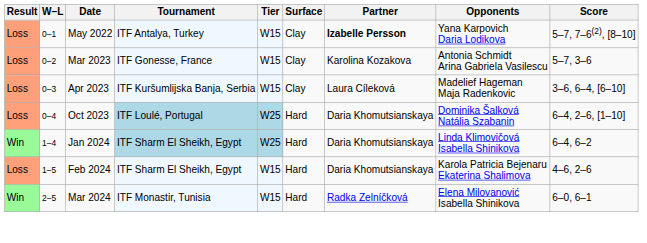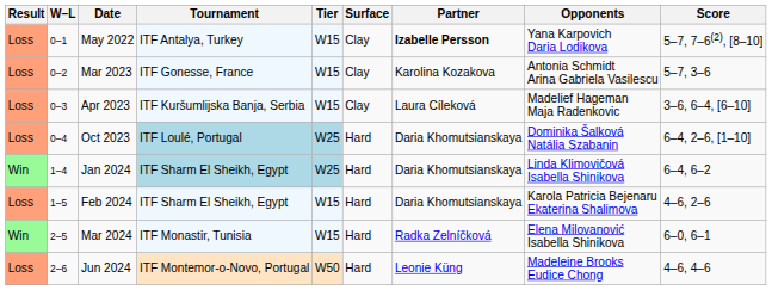 <table class="sortable wikitable">
 <tr>
 <th>Result</th>
 <th class="unsortable">W–L</th>
 <th>Date</th>
 <th>Tournament</th>
 <th>Tier</th>
 <th>Surface</th>
 <th>Partner</th>
 <th>Opponents</th>
 <th class="unsortable">Score</th>
 </tr>
 <tr>
 <td bgcolor=ffa07a>Loss</td>
 <td><small>0–1</small></td>
 <td>May 2022</td>
 <td style="background:#f0f8ff;">ITF Antalya, Turkey</td>
 <td style="background:#f0f8ff;">W15</td>
 <td>Clay</td>
 <td><strong> Izabelle Persson</strong></td>
 <td> Yana Karpovich <br>  <a href='#'>Daria Lodikova</a></td>
 <td>5–7, 7–6<sup>(2)</sup>, [8–10]</td>
 </tr>
 <tr>
 <td bgcolor=ffa07a>Loss</td>
 <td><small>0–2</small></td>
 <td>Mar 2023</td>
 <td style="background:#f0f8ff;">ITF Gonesse, France</td>
 <td style="background:#f0f8ff;">W15</td>
 <td>Clay</td>
 <td> Karolina Kozakova</td>
 <td> Antonia Schmidt <br> Arina Gabriela Vasilescu</td>
 <td>5–7, 3–6</td>
 </tr>
 <tr>
 <td bgcolor=ffa07a>Loss</td>
 <td><small>0–3</small></td>
 <td>Apr 2023</td>
 <td style="background:#f0f8ff;">ITF Kuršumlijska Banja, Serbia</td>
 <td style="background:#f0f8ff;">W15</td>
 <td>Clay</td>
 <td> Laura Cíleková</td>
 <td> Madelief Hageman <br> Maja Radenkovic</td>
 <td>3–6, 6–4, [6–10]</td>
 </tr>
 <tr>
 <td bgcolor=ffa07a>Loss</td>
 <td><small>0–4</small></td>
 <td>Oct 2023</td>
 <td style="background:lightblue;">ITF Loulé, Portugal</td>
 <td style="background:lightblue;">W25</td>
 <td>Hard</td>
 <td> Daria Khomutsianskaya</td>
 <td> <a href='#'>Dominika Šalková</a> <br>  <a href='#'>Natália Szabanin</a></td>
 <td>6–4, 2–6, [1–10]</td>
 </tr>
 <tr>
 <td style="background:#98FB98;">Win</td>
 <td><small>1–4</small></td>
 <td>Jan 2024</td>
 <td style="background:lightblue;">ITF Sharm El Sheikh, Egypt</td>
 <td style="background:lightblue;">W25</td>
 <td>Hard</td>
 <td> Daria Khomutsianskaya</td>
 <td> <a href='#'>Linda Klimovičová</a> <br>  <a href='#'>Isabella Shinikova</a></td>
 <td>6–4, 6–2</td>
 </tr>
 <tr>
 <td bgcolor=ffa07a>Loss</td>
 <td><small>1–5</small></td>
 <td>Feb 2024</td>
 <td style="background:#f0f8ff;">ITF Sharm El Sheikh, Egypt</td>
 <td style="background:#f0f8ff;">W15</td>
 <td>Hard</td>
 <td> Daria Khomutsianskaya</td>
 <td> Karola Patricia Bejenaru <br> <a href='#'>Ekaterina Shalimova</a></td>
 <td>4–6, 2–6</td>
 </tr>
 <tr>
 <td style="background:#98fb98;">Win</td>
 <td><small>2–5</small></td>
 <td>Mar 2024</td>
 <td style="background:#f0f8ff;">ITF Monastir, Tunisia</td>
 <td style="background:#f0f8ff;">W15</td>
 <td>Hard</td>
 <td> <a href='#'>Radka Zelníčková</a></td>
 <td> <a href='#'>Elena Milovanović</a> <br>  Isabella Shinikova</td>
 <td>6–0, 6–1</td>
 </tr>
+<tr>
+<td bgcolor=ffa07a>Loss</td>
+<td><small>2–6</small></td>
+<td>Jun 2024</td>
+<td style="background:#ffe4c4;">ITF Montemor-o-Novo, Portugal</td>
+<td style="background:#ffe4c4;">W50</td>
+<td>Hard</td>
+<td> <a href='#'>Leonie Küng</a></td>
+<td> <a href='#'>Madeleine Brooks</a> <br>  <a href='#'>Eudice Chong</a></td>
+<td>4–6, 4–6</td>
+</tr>
 </table>
